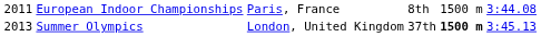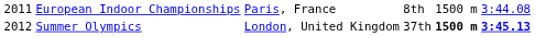 <table>
 <tr>
 <td>2011</td>
 <td><a href='#'>European Indoor Championships</a></td>
 <td><a href='#'>Paris</a>, France</td>
 <td>8th</td>
 <td>1500 m</td>
 <td><a href='#'>3:44.08</a></td>
 </tr>
 <tr>
-<td>2013</td>
+<td>2012</td>
 <td><a href='#'>Summer Olympics</a></td>
 <td><a href='#'>London</a>, United Kingdom</td>
 <td>37th</td>
 <td><strong>1500 m</strong></td>
-<td><a href='#'>3:45.13</a></td>
+<td><strong><a href='#'>3:45.13</a></strong></td>
 </tr>
 </table>
